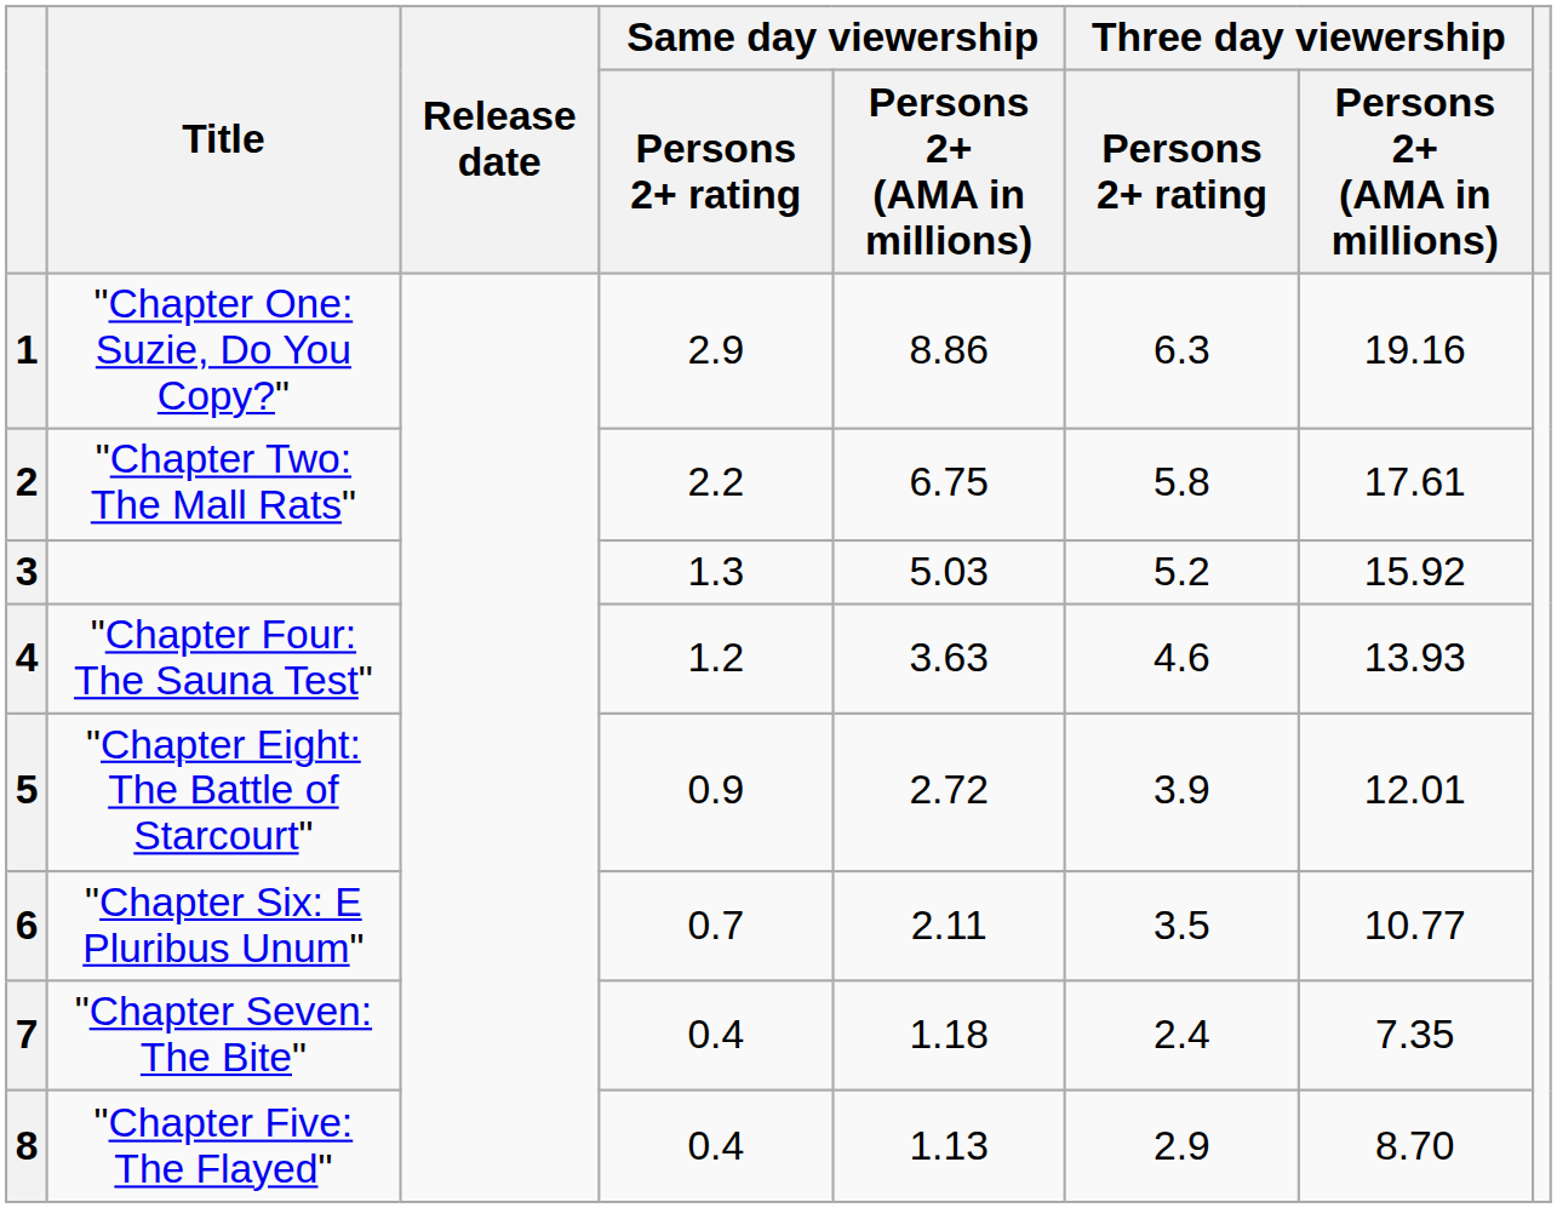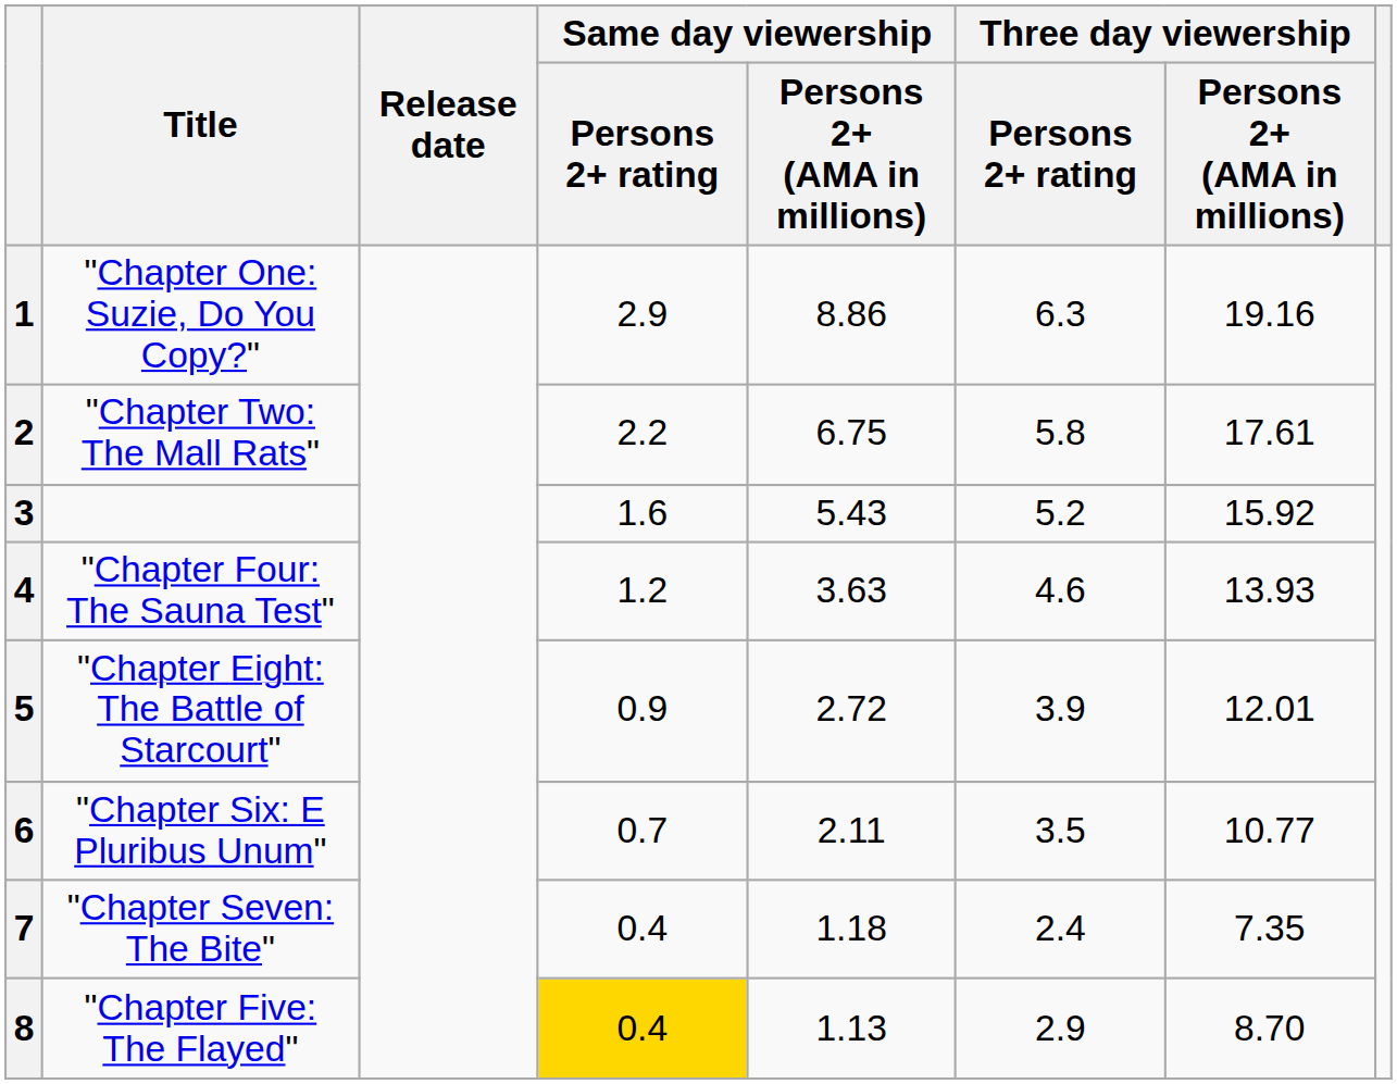 <table class="wikitable sortable" style="text-align:center;">
 <tr>
 <th rowspan="2"></th>
 <th rowspan="2">Title</th>
 <th rowspan="2">Release date</th>
 <th colspan="2">Same day viewership</th>
 <th colspan="2">Three day viewership</th>
 <th rowspan="2"></th>
 </tr>
 <tr>
 <th>Persons 2+ rating</th>
 <th>Persons 2+<br>(AMA in millions)</th>
 <th>Persons 2+ rating</th>
 <th>Persons 2+<br>(AMA in millions)</th>
 </tr>
 <tr>
 <th>1</th>
 <td>"<a href='#'>Chapter One: Suzie, Do You Copy?</a>"</td>
 <td rowspan="8"></td>
 <td>2.9</td>
 <td>8.86</td>
 <td>6.3</td>
 <td>19.16</td>
 <td rowspan="8"></td>
 </tr>
 <tr>
 <th>2</th>
 <td>"<a href='#'>Chapter Two: The Mall Rats</a>"</td>
 <td>2.2</td>
 <td>6.75</td>
 <td>5.8</td>
 <td>17.61</td>
 </tr>
 <tr>
 <th>3</th>
 <td></td>
-<td>1.3</td>
-<td>5.03</td>
+<td>1.6</td>
+<td>5.43</td>
 <td>5.2</td>
 <td>15.92</td>
 </tr>
 <tr>
 <th>4</th>
 <td>"<a href='#'>Chapter Four: The Sauna Test</a>"</td>
 <td>1.2</td>
 <td>3.63</td>
 <td>4.6</td>
 <td>13.93</td>
 </tr>
 <tr>
 <th>5</th>
 <td>"<a href='#'>Chapter Eight: The Battle of Starcourt</a>"</td>
 <td>0.9</td>
 <td>2.72</td>
 <td>3.9</td>
 <td>12.01</td>
 </tr>
 <tr>
 <th>6</th>
 <td>"<a href='#'>Chapter Six: E Pluribus Unum</a>"</td>
 <td>0.7</td>
 <td>2.11</td>
 <td>3.5</td>
 <td>10.77</td>
 </tr>
 <tr>
 <th>7</th>
 <td>"<a href='#'>Chapter Seven: The Bite</a>"</td>
 <td>0.4</td>
 <td>1.18</td>
 <td>2.4</td>
 <td>7.35</td>
 </tr>
 <tr>
 <th>8</th>
 <td>"<a href='#'>Chapter Five: The Flayed</a>"</td>
-<td>0.4</td>
+<td style="background: gold;">0.4</td>
 <td>1.13</td>
 <td>2.9</td>
 <td>8.70</td>
 </tr>
 </table>
